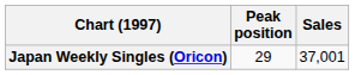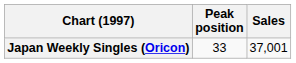 <table class="wikitable sortable plainrowheaders" style="text-align:center;">
 <tr>
 <th scope="col">Chart (1997)</th>
 <th scope="col">Peak<br>position</th>
 <th scope="col">Sales</th>
 </tr>
 <tr>
 <th scope="row">Japan Weekly Singles (<a href='#'>Oricon</a>)</th>
-<td style="text-align:center;">29</td>
+<td style="text-align:center;">33</td>
 <td style="text-align:left;">37,001</td>
 </tr>
 </table>
